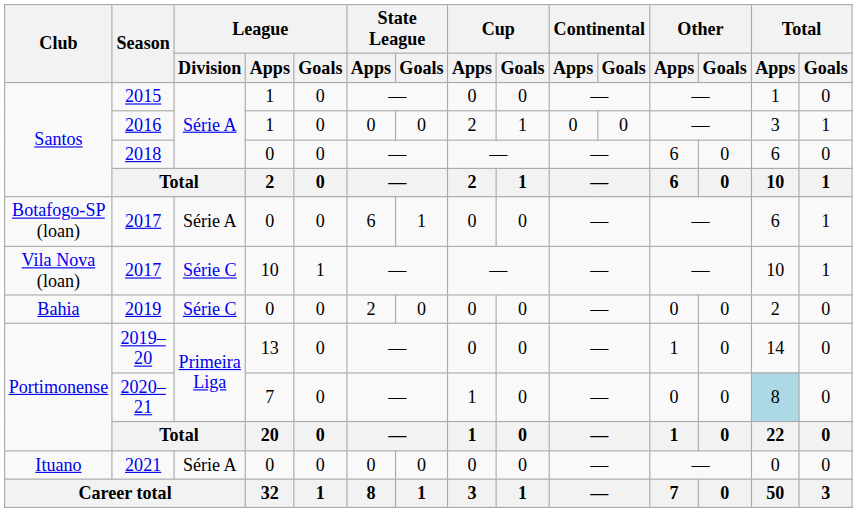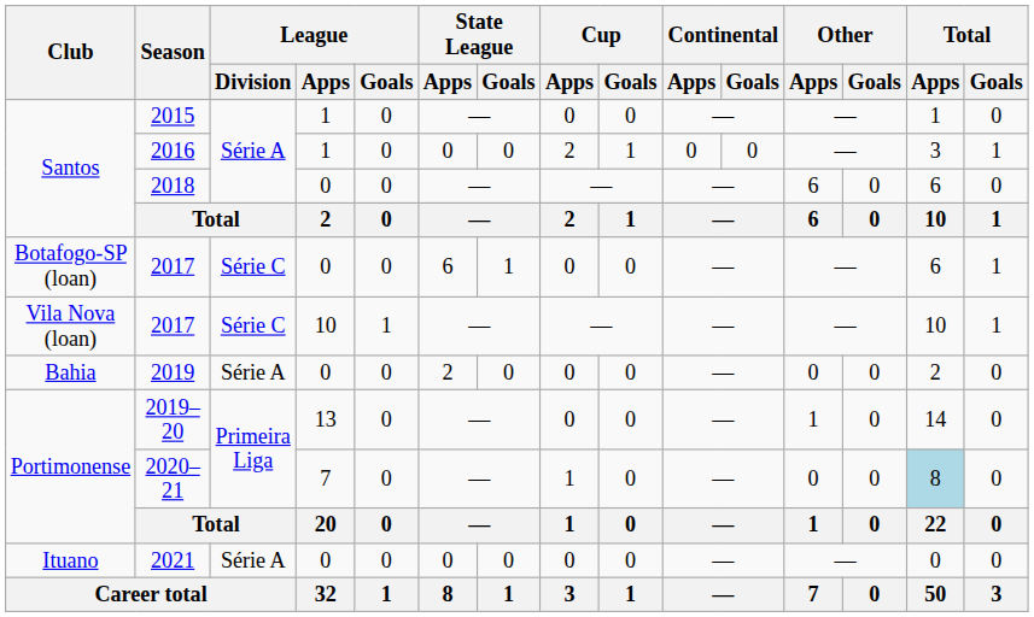 <table class="wikitable" style="text-align: center;">
 <tr>
 <th rowspan="2">Club</th>
 <th rowspan="2">Season</th>
 <th colspan="3">League</th>
 <th colspan="2">State League</th>
 <th colspan="2">Cup</th>
 <th colspan="2">Continental</th>
 <th colspan="2">Other</th>
 <th colspan="2">Total</th>
 </tr>
 <tr>
 <th>Division</th>
 <th>Apps</th>
 <th>Goals</th>
 <th>Apps</th>
 <th>Goals</th>
 <th>Apps</th>
 <th>Goals</th>
 <th>Apps</th>
 <th>Goals</th>
 <th>Apps</th>
 <th>Goals</th>
 <th>Apps</th>
 <th>Goals</th>
 </tr>
 <tr>
 <td rowspan="4" valign="center"><a href='#'>Santos</a></td>
 <td><a href='#'>2015</a></td>
 <td rowspan="3"><a href='#'>Série A</a></td>
 <td>1</td>
 <td>0</td>
 <td colspan=2>—</td>
 <td>0</td>
 <td>0</td>
 <td colspan=2>—</td>
 <td colspan=2>—</td>
 <td>1</td>
 <td>0</td>
 </tr>
 <tr>
 <td><a href='#'>2016</a></td>
 <td>1</td>
 <td>0</td>
 <td>0</td>
 <td>0</td>
 <td>2</td>
 <td>1</td>
 <td>0</td>
 <td>0</td>
 <td colspan="2">—</td>
 <td>3</td>
 <td>1</td>
 </tr>
 <tr>
 <td><a href='#'>2018</a></td>
 <td>0</td>
 <td>0</td>
 <td colspan="2">—</td>
 <td colspan="2">—</td>
 <td colspan="2">—</td>
 <td>6</td>
 <td>0</td>
 <td>6</td>
 <td>0</td>
 </tr>
 <tr>
 <th colspan="2">Total</th>
 <th>2</th>
 <th>0</th>
 <th colspan=2>—</th>
 <th>2</th>
 <th>1</th>
 <th colspan=2>—</th>
 <th>6</th>
 <th>0</th>
 <th>10</th>
 <th>1</th>
 </tr>
 <tr>
 <td valign="center"><a href='#'>Botafogo-SP</a> (loan)</td>
 <td><a href='#'>2017</a></td>
-<td>Série A</td>
+<td><a href='#'>Série C</a></td>
 <td>0</td>
 <td>0</td>
 <td>6</td>
 <td>1</td>
 <td>0</td>
 <td>0</td>
 <td colspan=2>—</td>
 <td colspan=2>—</td>
 <td>6</td>
 <td>1</td>
 </tr>
 <tr>
 <td valign="center"><a href='#'>Vila Nova</a> (loan)</td>
 <td><a href='#'>2017</a></td>
 <td><a href='#'>Série C</a></td>
 <td>10</td>
 <td>1</td>
 <td colspan=2>—</td>
 <td colspan=2>—</td>
 <td colspan=2>—</td>
 <td colspan=2>—</td>
 <td>10</td>
 <td>1</td>
 </tr>
 <tr>
 <td valign="center"><a href='#'>Bahia</a></td>
 <td><a href='#'>2019</a></td>
-<td><a href='#'>Série C</a></td>
+<td>Série A</td>
 <td>0</td>
 <td>0</td>
 <td>2</td>
 <td>0</td>
 <td>0</td>
 <td>0</td>
 <td colspan=2>—</td>
 <td>0</td>
 <td>0</td>
 <td>2</td>
 <td>0</td>
 </tr>
 <tr>
 <td rowspan="3" valign="center"><a href='#'>Portimonense</a></td>
 <td><a href='#'>2019–20</a></td>
 <td rowspan="2"><a href='#'>Primeira Liga</a></td>
 <td>13</td>
 <td>0</td>
 <td colspan=2>—</td>
 <td>0</td>
 <td>0</td>
 <td colspan=2>—</td>
 <td>1</td>
 <td>0</td>
 <td>14</td>
 <td>0</td>
 </tr>
 <tr>
 <td><a href='#'>2020–21</a></td>
 <td>7</td>
 <td>0</td>
 <td colspan=2>—</td>
 <td>1</td>
 <td>0</td>
 <td colspan=2>—</td>
 <td>0</td>
 <td>0</td>
 <td style="background: lightblue;">8</td>
 <td>0</td>
 </tr>
 <tr>
 <th colspan="2">Total</th>
 <th>20</th>
 <th>0</th>
 <th colspan=2>—</th>
 <th>1</th>
 <th>0</th>
 <th colspan=2>—</th>
 <th>1</th>
 <th>0</th>
 <th>22</th>
 <th>0</th>
 </tr>
 <tr>
 <td valign="center"><a href='#'>Ituano</a></td>
 <td><a href='#'>2021</a></td>
 <td>Série A</td>
 <td>0</td>
 <td>0</td>
 <td>0</td>
 <td>0</td>
 <td>0</td>
 <td>0</td>
 <td colspan=2>—</td>
 <td colspan=2>—</td>
 <td>0</td>
 <td>0</td>
 </tr>
 <tr>
 <th colspan="3"><strong>Career total</strong></th>
 <th>32</th>
 <th>1</th>
 <th>8</th>
 <th>1</th>
 <th>3</th>
 <th>1</th>
 <th colspan=2>—</th>
 <th>7</th>
 <th>0</th>
 <th>50</th>
 <th>3</th>
 </tr>
 </table>
